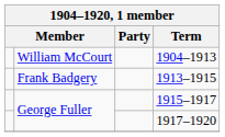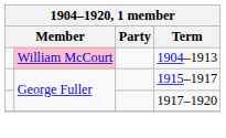 <table class="wikitable">
 <tr>
 <th colspan="4">1904–1920, 1 member</th>
 </tr>
 <tr>
 <th colspan="2">Member</th>
 <th>Party</th>
 <th>Term</th>
 </tr>
 <tr>
 <td> </td>
-<td><a href='#'>William McCourt</a></td>
+<td style="background: pink;"><a href='#'>William McCourt</a></td>
 <td></td>
 <td><a href='#'>1904</a>–1913</td>
-</tr>
-<tr>
-<td> </td>
-<td><a href='#'>Frank Badgery</a></td>
-<td></td>
-<td><a href='#'>1913</a>–1915</td>
 </tr>
 <tr>
 <td> </td>
 <td rowspan="2"><a href='#'>George Fuller</a></td>
 <td></td>
 <td><a href='#'>1915</a>–1917</td>
 </tr>
 <tr>
 <td> </td>
 <td></td>
 <td>1917–1920</td>
 </tr>
 <tr>
 </tr>
 </table>
